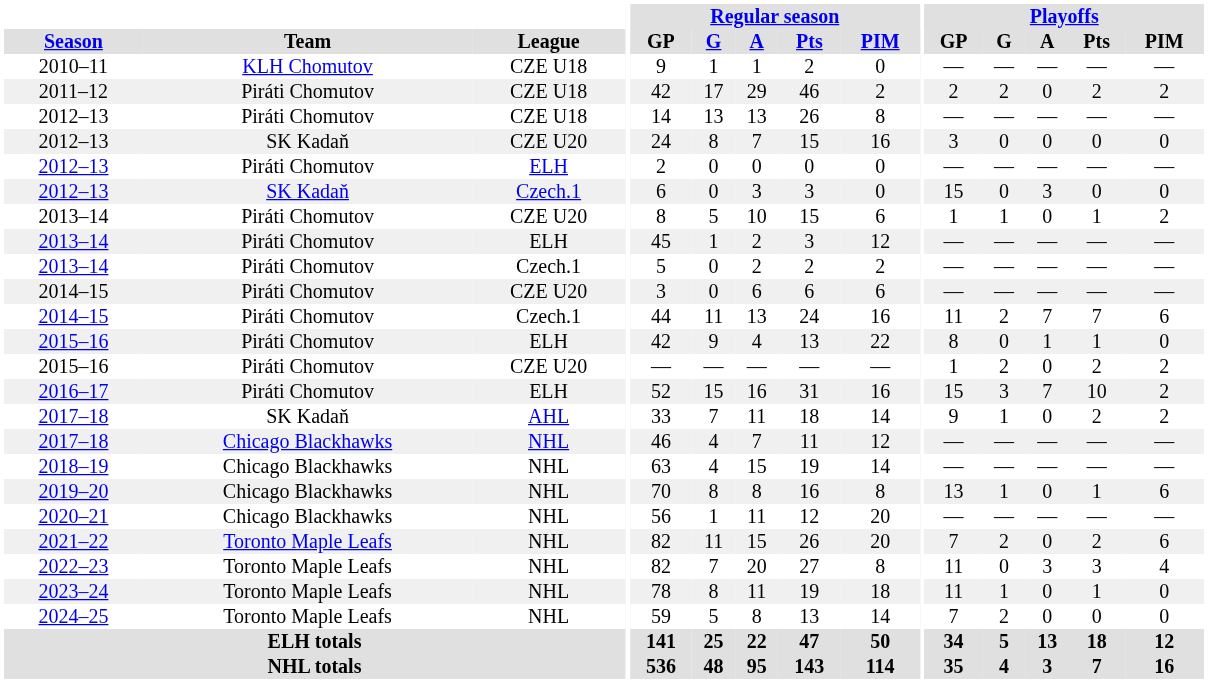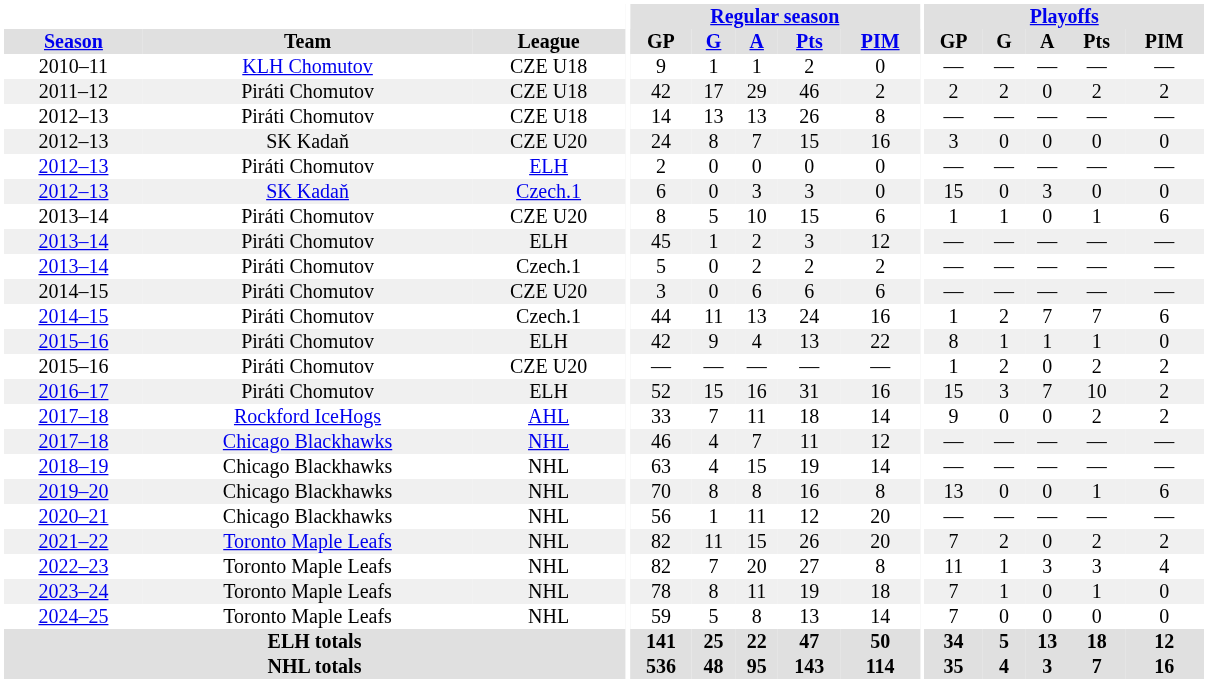 <table border="0" cellpadding="1" cellspacing="0" style="text-align:center; width:60em">
 <tr bgcolor="#e0e0e0">
 <th colspan="3" bgcolor="#ffffff"></th>
 <th rowspan="99" bgcolor="#ffffff"></th>
 <th colspan="5"><a href='#'>Regular season</a></th>
 <th rowspan="99" bgcolor="#ffffff"></th>
 <th colspan="5"><a href='#'>Playoffs</a></th>
 </tr>
 <tr bgcolor="#e0e0e0">
 <th><a href='#'>Season</a></th>
 <th>Team</th>
 <th>League</th>
 <th>GP</th>
 <th><a href='#'>G</a></th>
 <th><a href='#'>A</a></th>
 <th><a href='#'>Pts</a></th>
 <th><a href='#'>PIM</a></th>
 <th>GP</th>
 <th>G</th>
 <th>A</th>
 <th>Pts</th>
 <th>PIM</th>
 </tr>
 <tr>
 <td>2010–11</td>
 <td><a href='#'>KLH Chomutov</a></td>
 <td>CZE U18</td>
 <td>9</td>
 <td>1</td>
 <td>1</td>
 <td>2</td>
 <td>0</td>
 <td>—</td>
 <td>—</td>
 <td>—</td>
 <td>—</td>
 <td>—</td>
 </tr>
 <tr bgcolor="#f0f0f0">
 <td>2011–12</td>
 <td>Piráti Chomutov</td>
 <td>CZE U18</td>
 <td>42</td>
 <td>17</td>
 <td>29</td>
 <td>46</td>
 <td>2</td>
 <td>2</td>
 <td>2</td>
 <td>0</td>
 <td>2</td>
 <td>2</td>
 </tr>
 <tr>
 <td>2012–13</td>
 <td>Piráti Chomutov</td>
 <td>CZE U18</td>
 <td>14</td>
 <td>13</td>
 <td>13</td>
 <td>26</td>
 <td>8</td>
 <td>—</td>
 <td>—</td>
 <td>—</td>
 <td>—</td>
 <td>—</td>
 </tr>
 <tr bgcolor="#f0f0f0">
 <td>2012–13</td>
 <td>SK Kadaň</td>
 <td>CZE U20</td>
 <td>24</td>
 <td>8</td>
 <td>7</td>
 <td>15</td>
 <td>16</td>
 <td>3</td>
 <td>0</td>
 <td>0</td>
 <td>0</td>
 <td>0</td>
 </tr>
 <tr>
 <td><a href='#'>2012–13</a></td>
 <td>Piráti Chomutov</td>
 <td><a href='#'>ELH</a></td>
 <td>2</td>
 <td>0</td>
 <td>0</td>
 <td>0</td>
 <td>0</td>
 <td>—</td>
 <td>—</td>
 <td>—</td>
 <td>—</td>
 <td>—</td>
 </tr>
 <tr bgcolor="#f0f0f0">
 <td><a href='#'>2012–13</a></td>
 <td><a href='#'>SK Kadaň</a></td>
 <td><a href='#'>Czech.1</a></td>
 <td>6</td>
 <td>0</td>
 <td>3</td>
 <td>3</td>
 <td>0</td>
 <td>15</td>
 <td>0</td>
 <td>3</td>
 <td>0</td>
 <td>0</td>
 </tr>
 <tr>
 <td>2013–14</td>
 <td>Piráti Chomutov</td>
 <td>CZE U20</td>
 <td>8</td>
 <td>5</td>
 <td>10</td>
 <td>15</td>
 <td>6</td>
 <td>1</td>
 <td>1</td>
 <td>0</td>
 <td>1</td>
-<td>2</td>
+<td>6</td>
 </tr>
 <tr bgcolor="#f0f0f0">
 <td><a href='#'>2013–14</a></td>
 <td>Piráti Chomutov</td>
 <td>ELH</td>
 <td>45</td>
 <td>1</td>
 <td>2</td>
 <td>3</td>
 <td>12</td>
 <td>—</td>
 <td>—</td>
 <td>—</td>
 <td>—</td>
 <td>—</td>
 </tr>
 <tr>
 <td><a href='#'>2013–14</a></td>
 <td>Piráti Chomutov</td>
 <td>Czech.1</td>
 <td>5</td>
 <td>0</td>
 <td>2</td>
 <td>2</td>
 <td>2</td>
 <td>—</td>
 <td>—</td>
 <td>—</td>
 <td>—</td>
 <td>—</td>
 </tr>
 <tr bgcolor="#f0f0f0">
 <td>2014–15</td>
 <td>Piráti Chomutov</td>
 <td>CZE U20</td>
 <td>3</td>
 <td>0</td>
 <td>6</td>
 <td>6</td>
 <td>6</td>
 <td>—</td>
 <td>—</td>
 <td>—</td>
 <td>—</td>
 <td>—</td>
 </tr>
 <tr>
 <td><a href='#'>2014–15</a></td>
 <td>Piráti Chomutov</td>
 <td>Czech.1</td>
 <td>44</td>
 <td>11</td>
 <td>13</td>
 <td>24</td>
 <td>16</td>
-<td>11</td>
+<td>1</td>
 <td>2</td>
 <td>7</td>
 <td>7</td>
 <td>6</td>
 </tr>
 <tr bgcolor="#f0f0f0">
 <td><a href='#'>2015–16</a></td>
 <td>Piráti Chomutov</td>
 <td>ELH</td>
 <td>42</td>
 <td>9</td>
 <td>4</td>
 <td>13</td>
 <td>22</td>
 <td>8</td>
-<td>0</td>
+<td>1</td>
 <td>1</td>
 <td>1</td>
 <td>0</td>
 </tr>
 <tr>
 <td>2015–16</td>
 <td>Piráti Chomutov</td>
 <td>CZE U20</td>
 <td>—</td>
 <td>—</td>
 <td>—</td>
 <td>—</td>
 <td>—</td>
 <td>1</td>
 <td>2</td>
 <td>0</td>
 <td>2</td>
 <td>2</td>
 </tr>
 <tr bgcolor="#f0f0f0">
 <td><a href='#'>2016–17</a></td>
 <td>Piráti Chomutov</td>
 <td>ELH</td>
 <td>52</td>
 <td>15</td>
 <td>16</td>
 <td>31</td>
 <td>16</td>
 <td>15</td>
 <td>3</td>
 <td>7</td>
 <td>10</td>
 <td>2</td>
 </tr>
 <tr>
 <td><a href='#'>2017–18</a></td>
-<td>SK Kadaň</td>
+<td><a href='#'>Rockford IceHogs</a></td>
 <td><a href='#'>AHL</a></td>
 <td>33</td>
 <td>7</td>
 <td>11</td>
 <td>18</td>
 <td>14</td>
 <td>9</td>
-<td>1</td>
+<td>0</td>
 <td>0</td>
 <td>2</td>
 <td>2</td>
 </tr>
 <tr bgcolor="#f0f0f0">
 <td><a href='#'>2017–18</a></td>
 <td><a href='#'>Chicago Blackhawks</a></td>
 <td><a href='#'>NHL</a></td>
 <td>46</td>
 <td>4</td>
 <td>7</td>
 <td>11</td>
 <td>12</td>
 <td>—</td>
 <td>—</td>
 <td>—</td>
 <td>—</td>
 <td>—</td>
 </tr>
 <tr>
 <td><a href='#'>2018–19</a></td>
 <td>Chicago Blackhawks</td>
 <td>NHL</td>
 <td>63</td>
 <td>4</td>
 <td>15</td>
 <td>19</td>
 <td>14</td>
 <td>—</td>
 <td>—</td>
 <td>—</td>
 <td>—</td>
 <td>—</td>
 </tr>
 <tr bgcolor="#f0f0f0">
 <td><a href='#'>2019–20</a></td>
 <td>Chicago Blackhawks</td>
 <td>NHL</td>
 <td>70</td>
 <td>8</td>
 <td>8</td>
 <td>16</td>
 <td>8</td>
 <td>13</td>
-<td>1</td>
+<td>0</td>
 <td>0</td>
 <td>1</td>
 <td>6</td>
 </tr>
 <tr>
 <td><a href='#'>2020–21</a></td>
 <td>Chicago Blackhawks</td>
 <td>NHL</td>
 <td>56</td>
 <td>1</td>
 <td>11</td>
 <td>12</td>
 <td>20</td>
 <td>—</td>
 <td>—</td>
 <td>—</td>
 <td>—</td>
 <td>—</td>
 </tr>
 <tr bgcolor="#f0f0f0">
 <td><a href='#'>2021–22</a></td>
 <td><a href='#'>Toronto Maple Leafs</a></td>
 <td>NHL</td>
 <td>82</td>
 <td>11</td>
 <td>15</td>
 <td>26</td>
 <td>20</td>
 <td>7</td>
 <td>2</td>
 <td>0</td>
 <td>2</td>
-<td>6</td>
+<td>2</td>
 </tr>
 <tr>
 <td><a href='#'>2022–23</a></td>
 <td>Toronto Maple Leafs</td>
 <td>NHL</td>
 <td>82</td>
 <td>7</td>
 <td>20</td>
 <td>27</td>
 <td>8</td>
 <td>11</td>
-<td>0</td>
+<td>1</td>
 <td>3</td>
 <td>3</td>
 <td>4</td>
 </tr>
 <tr bgcolor="#f0f0f0">
 <td><a href='#'>2023–24</a></td>
 <td>Toronto Maple Leafs</td>
 <td>NHL</td>
 <td>78</td>
 <td>8</td>
 <td>11</td>
 <td>19</td>
 <td>18</td>
-<td>11</td>
+<td>7</td>
 <td>1</td>
 <td>0</td>
 <td>1</td>
 <td>0</td>
 </tr>
 <tr>
 <td><a href='#'>2024–25</a></td>
 <td>Toronto Maple Leafs</td>
 <td>NHL</td>
 <td>59</td>
 <td>5</td>
 <td>8</td>
 <td>13</td>
 <td>14</td>
 <td>7</td>
-<td>2</td>
+<td>0</td>
 <td>0</td>
 <td>0</td>
 <td>0</td>
 </tr>
 <tr bgcolor="#e0e0e0">
 <th colspan="3">ELH totals</th>
 <th>141</th>
 <th>25</th>
 <th>22</th>
 <th>47</th>
 <th>50</th>
 <th>34</th>
 <th>5</th>
 <th>13</th>
 <th>18</th>
 <th>12</th>
 </tr>
 <tr bgcolor="#e0e0e0">
 <th colspan="3">NHL totals</th>
 <th>536</th>
 <th>48</th>
 <th>95</th>
 <th>143</th>
 <th>114</th>
 <th>35</th>
 <th>4</th>
 <th>3</th>
 <th>7</th>
 <th>16</th>
 </tr>
 </table>
